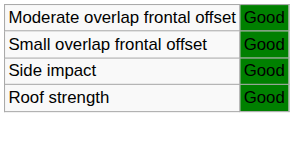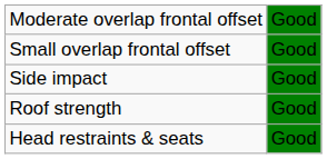 <table class="wikitable">
 <tr>
 <td>Moderate overlap frontal offset</td>
 <td style="background: green">Good</td>
 </tr>
 <tr>
 <td>Small overlap frontal offset</td>
 <td style="background: green">Good</td>
 </tr>
 <tr>
 <td>Side impact</td>
 <td style="background: green">Good</td>
 </tr>
 <tr>
 <td>Roof strength</td>
 <td style="background: green">Good</td>
 </tr>
+<tr>
+<td>Head restraints & seats</td>
+<td style="background: green">Good</td>
+</tr>
 </table>
